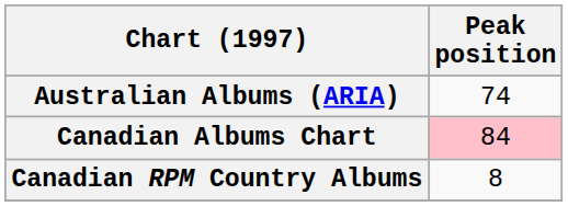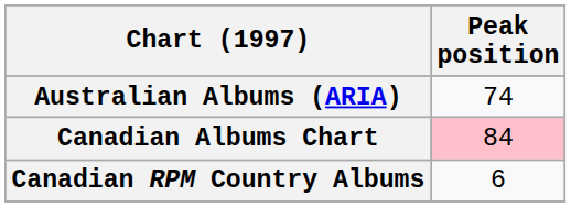 <table class="wikitable sortable plainrowheaders">
 <tr>
 <th scope="col">Chart (1997)</th>
 <th scope="col">Peak<br>position</th>
 </tr>
 <tr>
 <th scope="row">Australian Albums (<a href='#'>ARIA</a>)</th>
 <td align="center">74</td>
 </tr>
 <tr>
 <th scope="row">Canadian Albums Chart</th>
 <td align="center" style="background: pink;">84</td>
 </tr>
 <tr>
 <th scope="row">Canadian <em>RPM</em> Country Albums</th>
-<td align="center">8</td>
+<td align="center">6</td>
 </tr>
 <tr>
 </tr>
 <tr>
 </tr>
 </table>
